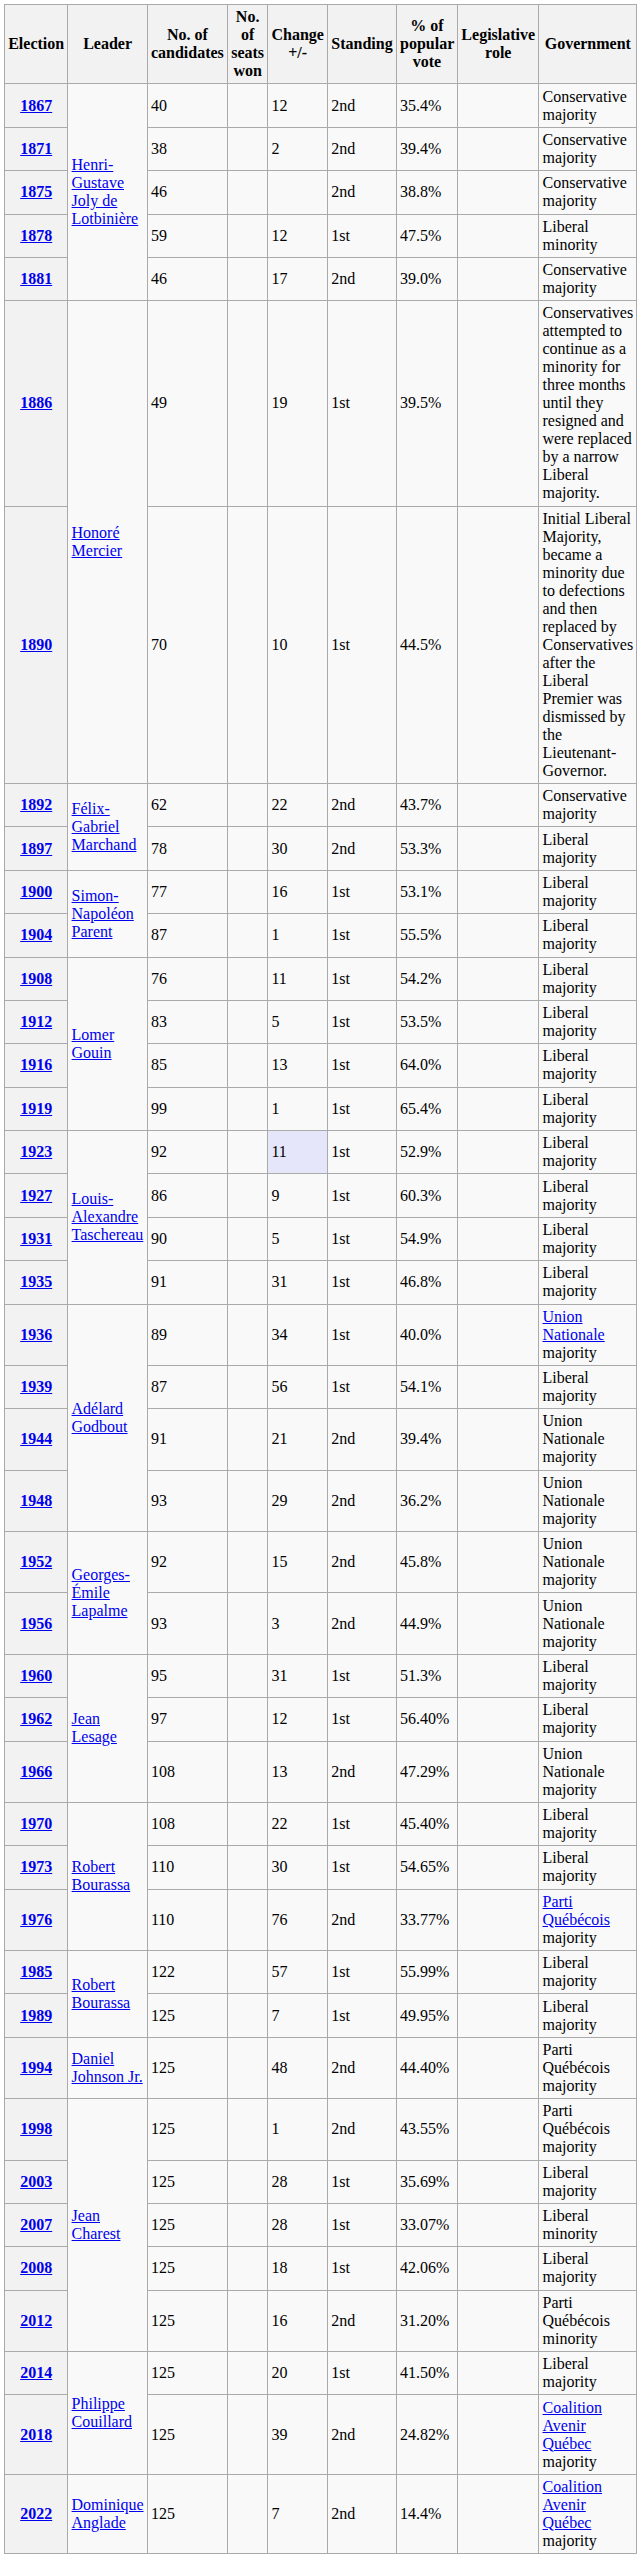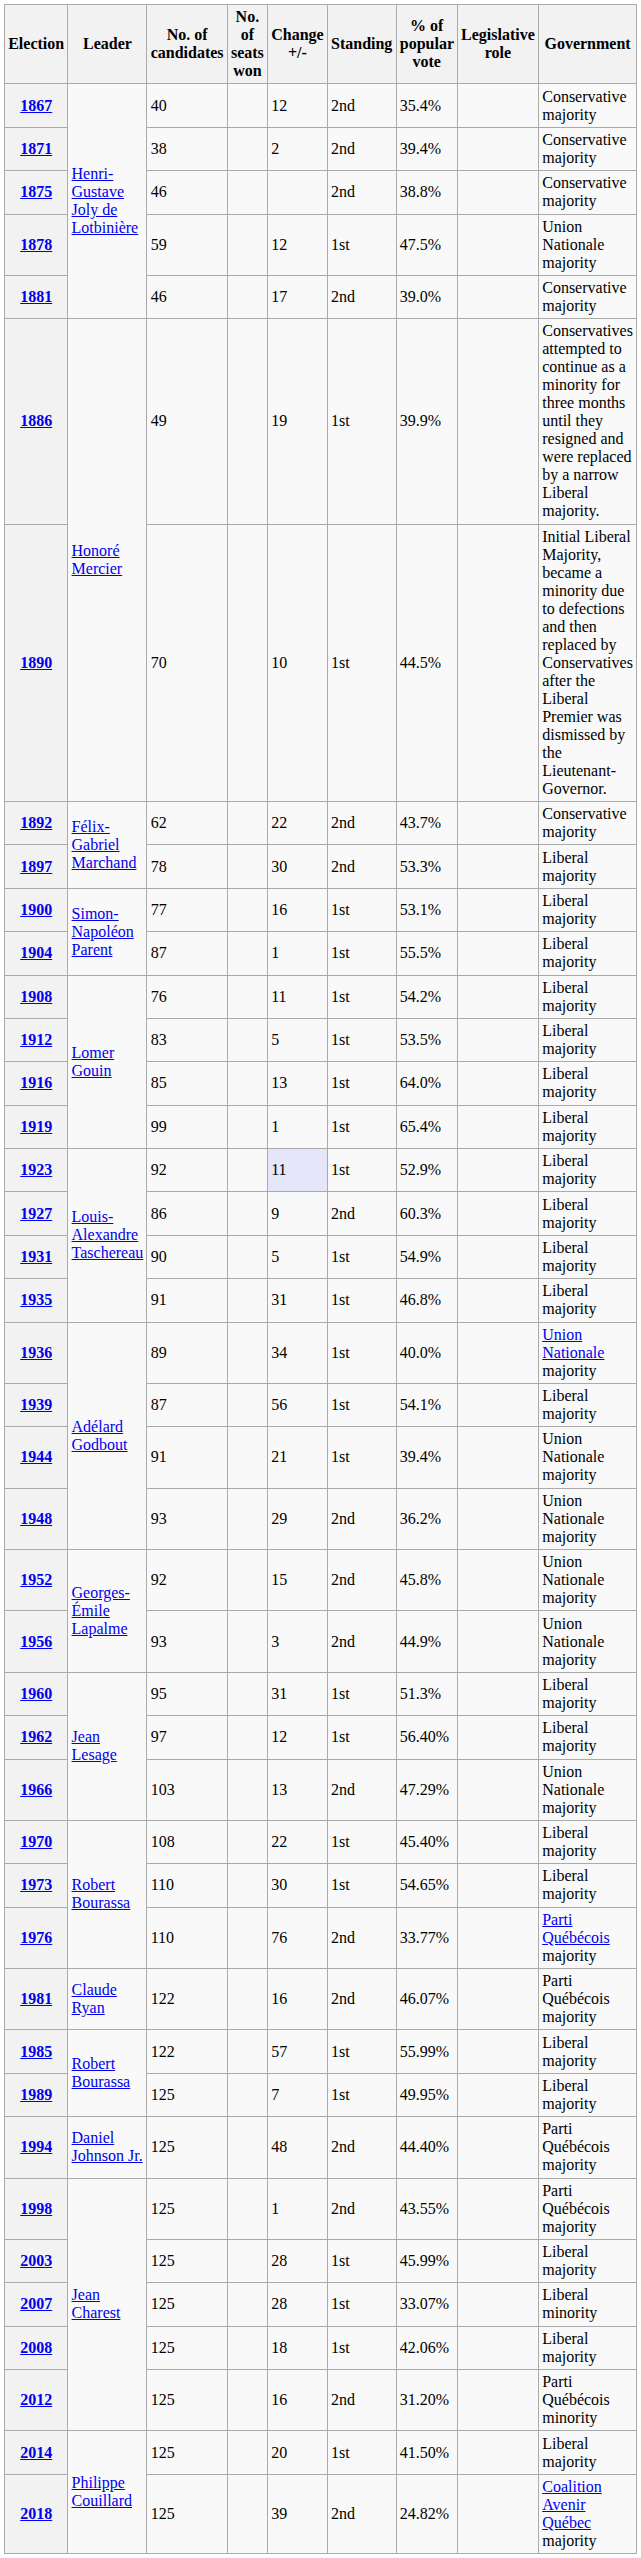 <table class="wikitable">
 <tr>
 <th>Election</th>
 <th>Leader</th>
 <th>No. of candidates</th>
 <th>No. of seats won</th>
 <th>Change +/-</th>
 <th>Standing</th>
 <th>% of popular vote</th>
 <th>Legislative role</th>
 <th>Government</th>
 </tr>
 <tr>
 <th><a href='#'>1867</a></th>
 <td rowspan=5><a href='#'>Henri-Gustave Joly de Lotbinière</a></td>
 <td>40</td>
 <td></td>
 <td> 12</td>
 <td> 2nd</td>
 <td>35.4%</td>
 <td></td>
 <td>Conservative majority</td>
 </tr>
 <tr>
 <th><a href='#'>1871</a></th>
 <td>38</td>
 <td></td>
 <td> 2</td>
 <td> 2nd</td>
 <td>39.4%</td>
 <td></td>
 <td>Conservative majority</td>
 </tr>
 <tr>
 <th><a href='#'>1875</a></th>
 <td>46</td>
 <td></td>
 <td></td>
 <td> 2nd</td>
 <td>38.8%</td>
 <td></td>
 <td>Conservative majority</td>
 </tr>
 <tr>
 <th><a href='#'>1878</a></th>
 <td>59</td>
 <td></td>
 <td> 12</td>
 <td> 1st</td>
 <td>47.5%</td>
 <td></td>
-<td>Liberal minority</td>
+<td>Union Nationale majority</td>
 </tr>
 <tr>
 <th><a href='#'>1881</a></th>
 <td>46</td>
 <td></td>
 <td> 17</td>
 <td> 2nd</td>
 <td>39.0%</td>
 <td></td>
 <td>Conservative majority</td>
 </tr>
 <tr>
 <th><a href='#'>1886</a></th>
 <td rowspan=2><a href='#'>Honoré Mercier</a></td>
 <td>49</td>
 <td></td>
 <td> 19</td>
 <td> 1st</td>
-<td>39.5%</td>
+<td>39.9%</td>
 <td></td>
 <td>Conservatives attempted to continue as a minority for three months until they resigned and were replaced by a narrow Liberal majority.</td>
 </tr>
 <tr>
 <th><a href='#'>1890</a></th>
 <td>70</td>
 <td></td>
 <td> 10</td>
 <td> 1st</td>
 <td>44.5%</td>
 <td></td>
 <td>Initial Liberal Majority, became a minority due to defections and then replaced by Conservatives after the Liberal Premier was dismissed by the Lieutenant-Governor.</td>
 </tr>
 <tr>
 <th><a href='#'>1892</a></th>
 <td rowspan=2><a href='#'>Félix-Gabriel Marchand</a></td>
 <td>62</td>
 <td></td>
 <td> 22</td>
 <td> 2nd</td>
 <td>43.7%</td>
 <td></td>
 <td>Conservative majority</td>
 </tr>
 <tr>
 <th><a href='#'>1897</a></th>
 <td>78</td>
 <td></td>
 <td> 30</td>
 <td> 2nd</td>
 <td>53.3%</td>
 <td></td>
 <td>Liberal majority</td>
 </tr>
 <tr>
 <th><a href='#'>1900</a></th>
 <td rowspan=2><a href='#'>Simon-Napoléon Parent</a></td>
 <td>77</td>
 <td></td>
 <td> 16</td>
 <td> 1st</td>
 <td>53.1%</td>
 <td></td>
 <td>Liberal majority</td>
 </tr>
 <tr>
 <th><a href='#'>1904</a></th>
 <td>87</td>
 <td></td>
 <td> 1</td>
 <td> 1st</td>
 <td>55.5%</td>
 <td></td>
 <td>Liberal majority</td>
 </tr>
 <tr>
 <th><a href='#'>1908</a></th>
 <td rowspan=4><a href='#'>Lomer Gouin</a></td>
 <td>76</td>
 <td></td>
 <td> 11</td>
 <td> 1st</td>
 <td>54.2%</td>
 <td></td>
 <td>Liberal majority</td>
 </tr>
 <tr>
 <th><a href='#'>1912</a></th>
 <td>83</td>
 <td></td>
 <td> 5</td>
 <td> 1st</td>
 <td>53.5%</td>
 <td></td>
 <td>Liberal majority</td>
 </tr>
 <tr>
 <th><a href='#'>1916</a></th>
 <td>85</td>
 <td></td>
 <td> 13</td>
 <td> 1st</td>
 <td>64.0%</td>
 <td></td>
 <td>Liberal majority</td>
 </tr>
 <tr>
 <th><a href='#'>1919</a></th>
 <td>99</td>
 <td></td>
 <td> 1</td>
 <td> 1st</td>
 <td>65.4%</td>
 <td></td>
 <td>Liberal majority</td>
 </tr>
 <tr>
 <th><a href='#'>1923</a></th>
 <td rowspan=4><a href='#'>Louis-Alexandre Taschereau</a></td>
 <td>92</td>
 <td></td>
 <td style="background: lavender;"> 11</td>
 <td> 1st</td>
 <td>52.9%</td>
 <td></td>
 <td>Liberal majority</td>
 </tr>
 <tr>
 <th><a href='#'>1927</a></th>
 <td>86</td>
 <td></td>
 <td> 9</td>
-<td> 1st</td>
+<td> 2nd</td>
 <td>60.3%</td>
 <td></td>
 <td>Liberal majority</td>
 </tr>
 <tr>
 <th><a href='#'>1931</a></th>
 <td>90</td>
 <td></td>
 <td> 5</td>
 <td> 1st</td>
 <td>54.9%</td>
 <td></td>
 <td>Liberal majority</td>
 </tr>
 <tr>
 <th><a href='#'>1935</a></th>
 <td>91</td>
 <td></td>
 <td> 31</td>
 <td> 1st</td>
 <td>46.8%</td>
 <td></td>
 <td>Liberal majority</td>
 </tr>
 <tr>
 <th><a href='#'>1936</a></th>
 <td rowspan=4><a href='#'>Adélard Godbout</a></td>
 <td>89</td>
 <td></td>
 <td> 34</td>
 <td> 1st</td>
 <td>40.0%</td>
 <td></td>
 <td><a href='#'>Union Nationale</a> majority</td>
 </tr>
 <tr>
 <th><a href='#'>1939</a></th>
 <td>87</td>
 <td></td>
 <td> 56</td>
 <td> 1st</td>
 <td>54.1%</td>
 <td></td>
 <td>Liberal majority</td>
 </tr>
 <tr>
 <th><a href='#'>1944</a></th>
 <td>91</td>
 <td></td>
 <td> 21</td>
-<td> 2nd</td>
+<td> 1st</td>
 <td>39.4%</td>
 <td></td>
 <td>Union Nationale majority</td>
 </tr>
 <tr>
 <th><a href='#'>1948</a></th>
 <td>93</td>
 <td></td>
 <td> 29</td>
 <td> 2nd</td>
 <td>36.2%</td>
 <td></td>
 <td>Union Nationale majority</td>
 </tr>
 <tr>
 <th><a href='#'>1952</a></th>
 <td rowspan=2><a href='#'>Georges-Émile Lapalme</a></td>
 <td>92</td>
 <td></td>
 <td> 15</td>
 <td> 2nd</td>
 <td>45.8%</td>
 <td></td>
 <td>Union Nationale majority</td>
 </tr>
 <tr>
 <th><a href='#'>1956</a></th>
 <td>93</td>
 <td></td>
 <td> 3</td>
 <td> 2nd</td>
 <td>44.9%</td>
 <td></td>
 <td>Union Nationale majority</td>
 </tr>
 <tr>
 <th><a href='#'>1960</a></th>
 <td rowspan=3><a href='#'>Jean Lesage</a></td>
 <td>95</td>
 <td></td>
 <td> 31</td>
 <td> 1st</td>
 <td>51.3%</td>
 <td></td>
 <td>Liberal majority</td>
 </tr>
 <tr>
 <th><a href='#'>1962</a></th>
 <td>97</td>
 <td></td>
 <td> 12</td>
 <td> 1st</td>
 <td>56.40%</td>
 <td></td>
 <td>Liberal majority</td>
 </tr>
 <tr>
 <th><a href='#'>1966</a></th>
-<td>108</td>
+<td>103</td>
 <td></td>
 <td> 13</td>
 <td> 2nd</td>
 <td>47.29%</td>
 <td></td>
 <td>Union Nationale majority</td>
 </tr>
 <tr>
 <th><a href='#'>1970</a></th>
 <td rowspan=3><a href='#'>Robert Bourassa</a></td>
 <td>108</td>
 <td></td>
 <td> 22</td>
 <td> 1st</td>
 <td>45.40%</td>
 <td></td>
 <td>Liberal majority</td>
 </tr>
 <tr>
 <th><a href='#'>1973</a></th>
 <td>110</td>
 <td></td>
 <td> 30</td>
 <td> 1st</td>
 <td>54.65%</td>
 <td></td>
 <td>Liberal majority</td>
 </tr>
 <tr>
 <th><a href='#'>1976</a></th>
 <td>110</td>
 <td></td>
 <td> 76</td>
 <td> 2nd</td>
 <td>33.77%</td>
 <td></td>
 <td><a href='#'>Parti Québécois</a> majority</td>
+</tr>
+<tr>
+<th><a href='#'>1981</a></th>
+<td><a href='#'>Claude Ryan</a></td>
+<td>122</td>
+<td></td>
+<td> 16</td>
+<td> 2nd</td>
+<td>46.07%</td>
+<td></td>
+<td>Parti Québécois majority</td>
 </tr>
 <tr>
 <th><a href='#'>1985</a></th>
 <td rowspan=2><a href='#'>Robert Bourassa</a></td>
 <td>122</td>
 <td></td>
 <td> 57</td>
 <td> 1st</td>
 <td>55.99%</td>
 <td></td>
 <td>Liberal majority</td>
 </tr>
 <tr>
 <th><a href='#'>1989</a></th>
 <td>125</td>
 <td></td>
 <td> 7</td>
 <td> 1st</td>
 <td>49.95%</td>
 <td></td>
 <td>Liberal majority</td>
 </tr>
 <tr>
 <th><a href='#'>1994</a></th>
 <td><a href='#'>Daniel Johnson Jr.</a></td>
 <td>125</td>
 <td></td>
 <td> 48</td>
 <td> 2nd</td>
 <td>44.40%</td>
 <td></td>
 <td>Parti Québécois majority</td>
 </tr>
 <tr>
 <th><a href='#'>1998</a></th>
 <td rowspan=5><a href='#'>Jean Charest</a></td>
 <td>125</td>
 <td></td>
 <td> 1</td>
 <td> 2nd</td>
 <td>43.55%</td>
 <td></td>
 <td>Parti Québécois majority</td>
 </tr>
 <tr>
 <th><a href='#'>2003</a></th>
 <td>125</td>
 <td></td>
 <td> 28</td>
 <td> 1st</td>
-<td>35.69%</td>
+<td>45.99%</td>
 <td></td>
 <td>Liberal majority</td>
 </tr>
 <tr>
 <th><a href='#'>2007</a></th>
 <td>125</td>
 <td></td>
 <td> 28</td>
 <td> 1st</td>
 <td>33.07%</td>
 <td></td>
 <td>Liberal minority</td>
 </tr>
 <tr>
 <th><a href='#'>2008</a></th>
 <td>125</td>
 <td></td>
 <td> 18</td>
 <td> 1st</td>
 <td>42.06%</td>
 <td></td>
 <td>Liberal majority</td>
 </tr>
 <tr>
 <th><a href='#'>2012</a></th>
 <td>125</td>
 <td></td>
 <td> 16</td>
 <td> 2nd</td>
 <td>31.20%</td>
 <td></td>
 <td>Parti Québécois minority</td>
 </tr>
 <tr>
 <th><a href='#'>2014</a></th>
 <td rowspan=2><a href='#'>Philippe Couillard</a></td>
 <td>125</td>
 <td></td>
 <td> 20</td>
 <td> 1st</td>
 <td>41.50%</td>
 <td></td>
 <td>Liberal majority</td>
 </tr>
 <tr>
 <th><a href='#'>2018</a></th>
 <td>125</td>
 <td></td>
 <td> 39</td>
 <td> 2nd</td>
 <td>24.82%</td>
 <td></td>
 <td><a href='#'>Coalition Avenir Québec</a> majority</td>
 </tr>
-<tr>
-<th><a href='#'>2022</a></th>
-<td><a href='#'>Dominique Anglade</a></td>
-<td>125</td>
-<td></td>
-<td> 7</td>
-<td> 2nd</td>
-<td>14.4%</td>
-<td></td>
-<td><a href='#'>Coalition Avenir Québec</a> majority</td>
-</tr>
 </table>
